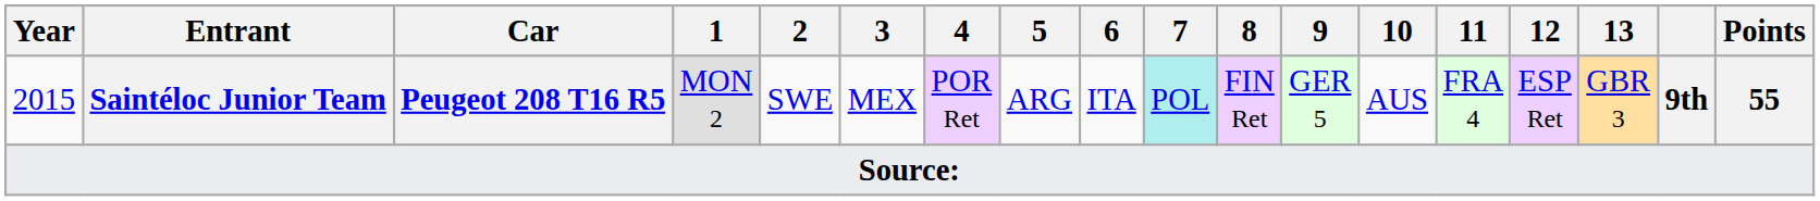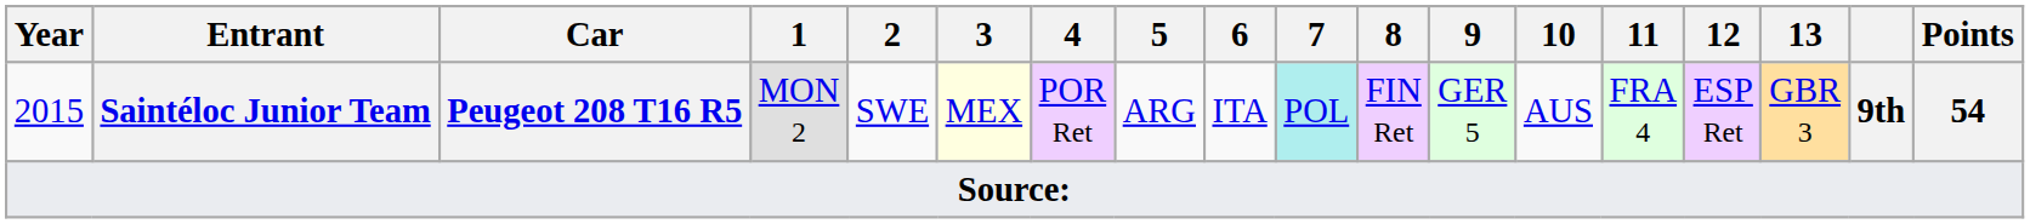 <table class="wikitable" border="1" style="text-align:center; font-size:85%;">
 <tr>
 <th>Year</th>
 <th>Entrant</th>
 <th>Car</th>
 <th>1</th>
 <th>2</th>
 <th>3</th>
 <th>4</th>
 <th>5</th>
 <th>6</th>
 <th>7</th>
 <th>8</th>
 <th>9</th>
 <th>10</th>
 <th>11</th>
 <th>12</th>
 <th>13</th>
 <th></th>
 <th>Points</th>
 </tr>
 <tr>
 <td><a href='#'>2015</a></td>
 <th nowrap><a href='#'>Saintéloc Junior Team</a></th>
 <th nowrap><a href='#'>Peugeot 208 T16 R5</a></th>
 <td style="background:#DFDFDF;"><a href='#'>MON</a><br><small>2</small></td>
 <td><a href='#'>SWE</a></td>
-<td><a href='#'>MEX</a></td>
+<td style="background: lightyellow;"><a href='#'>MEX</a></td>
 <td style="background:#EFCFFF;"><a href='#'>POR</a><br><small>Ret</small></td>
 <td><a href='#'>ARG</a></td>
 <td><a href='#'>ITA</a></td>
 <td style="background: paleturquoise;"><a href='#'>POL</a></td>
 <td style="background:#EFCFFF;"><a href='#'>FIN</a><br><small>Ret</small></td>
 <td style="background:#DFFFDF;"><a href='#'>GER</a><br><small>5</small></td>
 <td><a href='#'>AUS</a></td>
 <td style="background:#DFFFDF;"><a href='#'>FRA</a><br><small>4</small></td>
 <td style="background:#EFCFFF;"><a href='#'>ESP</a><br><small>Ret</small></td>
 <td style="background:#FFDF9F;"><a href='#'>GBR</a><br><small>3</small></td>
 <th>9th</th>
-<th>55</th>
+<th>54</th>
 </tr>
 <tr>
 <td colspan="18" style="background-color:#EAECF0;text-align:center"><strong>Source:</strong></td>
 </tr>
 </table>
